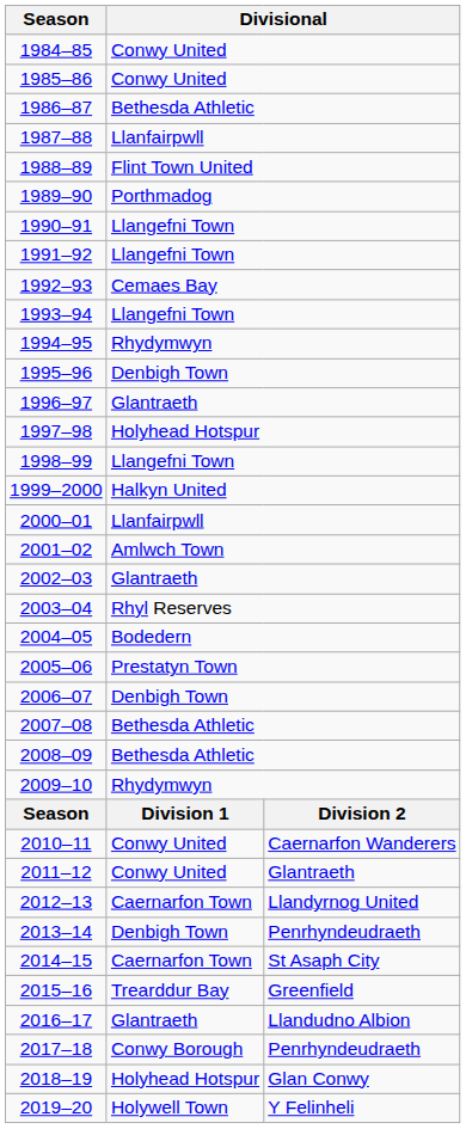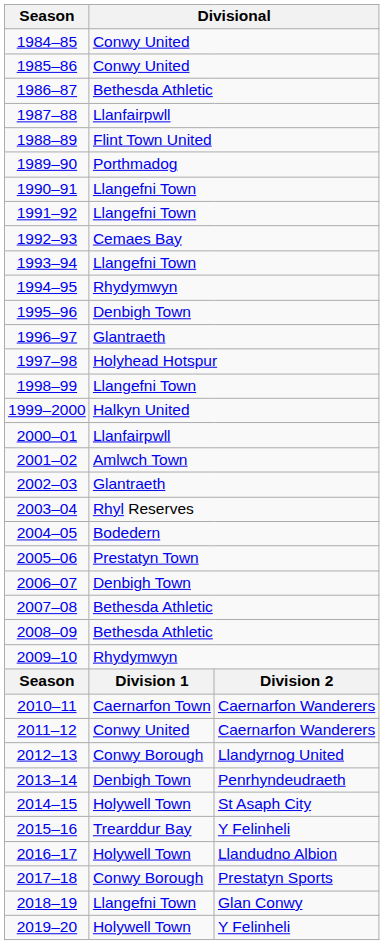 <table class="wikitable">
 <tr>
 <th>Season</th>
 <th colspan="3">Divisional</th>
 </tr>
 <tr>
 <td align=center><a href='#'>1984–85</a></td>
 <td colspan="3"><a href='#'>Conwy United</a></td>
 </tr>
 <tr>
 <td align=center><a href='#'>1985–86</a></td>
 <td colspan="3"><a href='#'>Conwy United</a></td>
 </tr>
 <tr>
 <td align=center><a href='#'>1986–87</a></td>
 <td colspan="3"><a href='#'>Bethesda Athletic</a></td>
 </tr>
 <tr>
 <td align=center><a href='#'>1987–88</a></td>
 <td colspan="3"><a href='#'>Llanfairpwll</a></td>
 </tr>
 <tr>
 <td align=center><a href='#'>1988–89</a></td>
 <td colspan="3"><a href='#'>Flint Town United</a></td>
 </tr>
 <tr>
 <td align=center><a href='#'>1989–90</a></td>
 <td colspan="3"><a href='#'>Porthmadog</a></td>
 </tr>
 <tr>
 <td align=center><a href='#'>1990–91</a></td>
 <td colspan="3"><a href='#'>Llangefni Town</a></td>
 </tr>
 <tr>
 <td align=center><a href='#'>1991–92</a></td>
 <td colspan="3"><a href='#'>Llangefni Town</a></td>
 </tr>
 <tr>
 <td align=center><a href='#'>1992–93</a></td>
 <td colspan="3"><a href='#'>Cemaes Bay</a></td>
 </tr>
 <tr>
 <td align=center><a href='#'>1993–94</a></td>
 <td colspan="3"><a href='#'>Llangefni Town</a></td>
 </tr>
 <tr>
 <td align=center><a href='#'>1994–95</a></td>
 <td colspan="3"><a href='#'>Rhydymwyn</a></td>
 </tr>
 <tr>
 <td align=center><a href='#'>1995–96</a></td>
 <td colspan="3"><a href='#'>Denbigh Town</a></td>
 </tr>
 <tr>
 <td align=center><a href='#'>1996–97</a></td>
 <td colspan="3"><a href='#'>Glantraeth</a></td>
 </tr>
 <tr>
 <td align=center><a href='#'>1997–98</a></td>
 <td colspan="3"><a href='#'>Holyhead Hotspur</a></td>
 </tr>
 <tr>
 <td align=center><a href='#'>1998–99</a></td>
 <td colspan="3"><a href='#'>Llangefni Town</a></td>
 </tr>
 <tr>
 <td align=center><a href='#'>1999–2000</a></td>
 <td colspan="3"><a href='#'>Halkyn United</a></td>
 </tr>
 <tr>
 <td align=center><a href='#'>2000–01</a></td>
 <td colspan="3"><a href='#'>Llanfairpwll</a></td>
 </tr>
 <tr>
 <td align=center><a href='#'>2001–02</a></td>
 <td colspan="3"><a href='#'>Amlwch Town</a></td>
 </tr>
 <tr>
 <td align=center><a href='#'>2002–03</a></td>
 <td colspan="3"><a href='#'>Glantraeth</a></td>
 </tr>
 <tr>
 <td align=center><a href='#'>2003–04</a></td>
 <td colspan="3"><a href='#'>Rhyl</a> Reserves</td>
 </tr>
 <tr>
 <td align=center><a href='#'>2004–05</a></td>
 <td colspan="3"><a href='#'>Bodedern</a></td>
 </tr>
 <tr>
 <td align=center><a href='#'>2005–06</a></td>
 <td colspan="3"><a href='#'>Prestatyn Town</a></td>
 </tr>
 <tr>
 <td align=center><a href='#'>2006–07</a></td>
 <td colspan="3"><a href='#'>Denbigh Town</a></td>
 </tr>
 <tr>
 <td align=center><a href='#'>2007–08</a></td>
 <td colspan="3"><a href='#'>Bethesda Athletic</a></td>
 </tr>
 <tr>
 <td align=center><a href='#'>2008–09</a></td>
 <td colspan="3"><a href='#'>Bethesda Athletic</a></td>
 </tr>
 <tr>
 <td align=center><a href='#'>2009–10</a></td>
 <td colspan="3"><a href='#'>Rhydymwyn</a></td>
 </tr>
 <tr>
 <th>Season</th>
 <th>Division 1</th>
 <th>Division 2</th>
 </tr>
 <tr>
 <td align=center><a href='#'>2010–11</a></td>
-<td><a href='#'>Conwy United</a></td>
+<td><a href='#'>Caernarfon Town</a></td>
 <td><a href='#'>Caernarfon Wanderers</a></td>
 </tr>
 <tr>
 <td align=center><a href='#'>2011–12</a></td>
 <td><a href='#'>Conwy United</a></td>
-<td><a href='#'>Glantraeth</a></td>
+<td><a href='#'>Caernarfon Wanderers</a></td>
 </tr>
 <tr>
 <td align=center><a href='#'>2012–13</a></td>
-<td><a href='#'>Caernarfon Town</a></td>
+<td><a href='#'>Conwy Borough</a></td>
 <td><a href='#'>Llandyrnog United</a></td>
 </tr>
 <tr>
 <td align=center><a href='#'>2013–14</a></td>
 <td><a href='#'>Denbigh Town</a></td>
 <td><a href='#'>Penrhyndeudraeth</a></td>
 </tr>
 <tr>
 <td align=center><a href='#'>2014–15</a></td>
-<td><a href='#'>Caernarfon Town</a></td>
+<td><a href='#'>Holywell Town</a></td>
 <td><a href='#'>St Asaph City</a></td>
 </tr>
 <tr>
 <td align=center><a href='#'>2015–16</a></td>
 <td><a href='#'>Trearddur Bay</a></td>
-<td><a href='#'>Greenfield</a></td>
+<td><a href='#'>Y Felinheli</a></td>
 </tr>
 <tr>
 <td align=center><a href='#'>2016–17</a></td>
-<td><a href='#'>Glantraeth</a></td>
+<td><a href='#'>Holywell Town</a></td>
 <td><a href='#'>Llandudno Albion</a></td>
 </tr>
 <tr>
 <td align=center><a href='#'>2017–18</a></td>
 <td><a href='#'>Conwy Borough</a></td>
-<td><a href='#'>Penrhyndeudraeth</a></td>
+<td><a href='#'>Prestatyn Sports</a></td>
 </tr>
 <tr>
 <td align=center><a href='#'>2018–19</a></td>
-<td><a href='#'>Holyhead Hotspur</a></td>
+<td><a href='#'>Llangefni Town</a></td>
 <td><a href='#'>Glan Conwy</a></td>
 </tr>
 <tr>
 <td align=center><a href='#'>2019–20</a></td>
 <td><a href='#'>Holywell Town</a></td>
 <td><a href='#'>Y Felinheli</a></td>
 </tr>
 </table>
